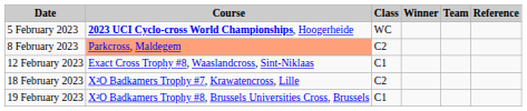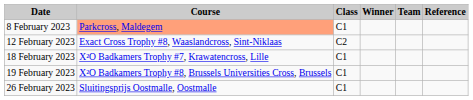 <table class="wikitable sortable alternance ">
 <tr>
 <th scope="col" style="background-color:#CCCCCC;">Date</th>
 <th scope="col" style="background-color:#CCCCCC;">Course</th>
 <th scope="col" style="background-color:#CCCCCC;">Class</th>
 <th scope="col" style="background-color:#CCCCCC;">Winner</th>
 <th scope="col" style="background-color:#CCCCCC;">Team</th>
 <th scope="col" style="background-color:#CCCCCC;">Reference</th>
 </tr>
 <tr>
-<td>5 February 2023</td>
-<td> <strong><a href='#'>2023 UCI Cyclo-cross World Championships</a></strong>, <a href='#'>Hoogerheide</a></td>
-<td>WC</td>
-<td></td>
-<td></td>
-<td></td>
-</tr>
-<tr>
 <td>8 February 2023</td>
 <td style="background: lightsalmon;"> <a href='#'>Parkcross</a>, <a href='#'>Maldegem</a></td>
-<td>C2</td>
+<td>C1</td>
 <td></td>
 <td></td>
 <td></td>
 </tr>
 <tr>
 <td>12 February 2023</td>
 <td> <a href='#'>Exact Cross Trophy #8</a>, <a href='#'>Waaslandcross</a>, <a href='#'>Sint-Niklaas</a></td>
-<td>C1</td>
+<td>C2</td>
 <td></td>
 <td></td>
 <td></td>
 </tr>
 <tr>
 <td>18 February 2023</td>
 <td> <a href='#'>X²O Badkamers Trophy #7</a>, <a href='#'>Krawatencross</a>, <a href='#'>Lille</a></td>
-<td>C2</td>
+<td>C1</td>
 <td></td>
 <td></td>
 <td></td>
 </tr>
 <tr>
 <td>19 February 2023</td>
 <td> <a href='#'>X²O Badkamers Trophy #8</a>, <a href='#'>Brussels Universities Cross</a>, <a href='#'>Brussels</a></td>
 <td>C1</td>
 <td></td>
 <td></td>
 <td></td>
 </tr>
+<tr>
+<td>26 February 2023</td>
+<td> <a href='#'>Sluitingsprijs Oostmalle</a>, <a href='#'>Oostmalle</a></td>
+<td>C1</td>
+<td></td>
+<td></td>
+<td></td>
+</tr>
 </table>
